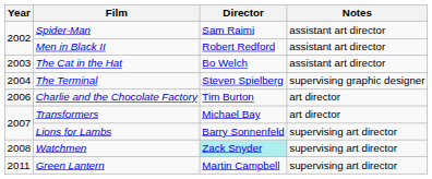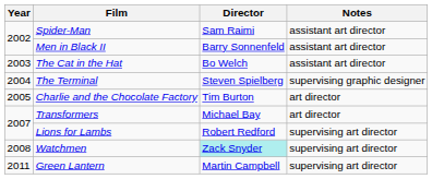 <table class="wikitable">
 <tr>
 <th>Year</th>
 <th>Film</th>
 <th>Director</th>
 <th>Notes</th>
 </tr>
 <tr>
 <td rowspan="2">2002</td>
 <td><em><a href='#'>Spider-Man</a></em></td>
 <td><a href='#'>Sam Raimi</a></td>
 <td>assistant art director</td>
 </tr>
 <tr>
 <td><em><a href='#'>Men in Black II</a></em></td>
-<td><a href='#'>Robert Redford</a></td>
+<td><a href='#'>Barry Sonnenfeld</a></td>
 <td>assistant art director</td>
 </tr>
 <tr>
 <td>2003</td>
 <td><em><a href='#'>The Cat in the Hat</a></em></td>
 <td><a href='#'>Bo Welch</a></td>
 <td>assistant art director</td>
 </tr>
 <tr>
 <td>2004</td>
 <td><em><a href='#'>The Terminal</a></em></td>
 <td><a href='#'>Steven Spielberg</a></td>
 <td>supervising graphic designer</td>
 </tr>
 <tr>
-<td>2006</td>
+<td>2005</td>
 <td><em><a href='#'>Charlie and the Chocolate Factory</a></em></td>
 <td><a href='#'>Tim Burton</a></td>
 <td>art director</td>
 </tr>
 <tr>
 <td rowspan="2">2007</td>
 <td><em><a href='#'>Transformers</a></em></td>
 <td><a href='#'>Michael Bay</a></td>
 <td>art director</td>
 </tr>
 <tr>
 <td><em><a href='#'>Lions for Lambs</a></em></td>
-<td><a href='#'>Barry Sonnenfeld</a></td>
+<td><a href='#'>Robert Redford</a></td>
 <td>supervising art director</td>
 </tr>
 <tr>
 <td>2008</td>
 <td><em><a href='#'>Watchmen</a></em></td>
 <td style="background: paleturquoise;"><a href='#'>Zack Snyder</a></td>
 <td>supervising art director</td>
 </tr>
 <tr>
 <td>2011</td>
 <td><em><a href='#'>Green Lantern</a></em></td>
 <td><a href='#'>Martin Campbell</a></td>
 <td>supervising art director</td>
 </tr>
 </table>
